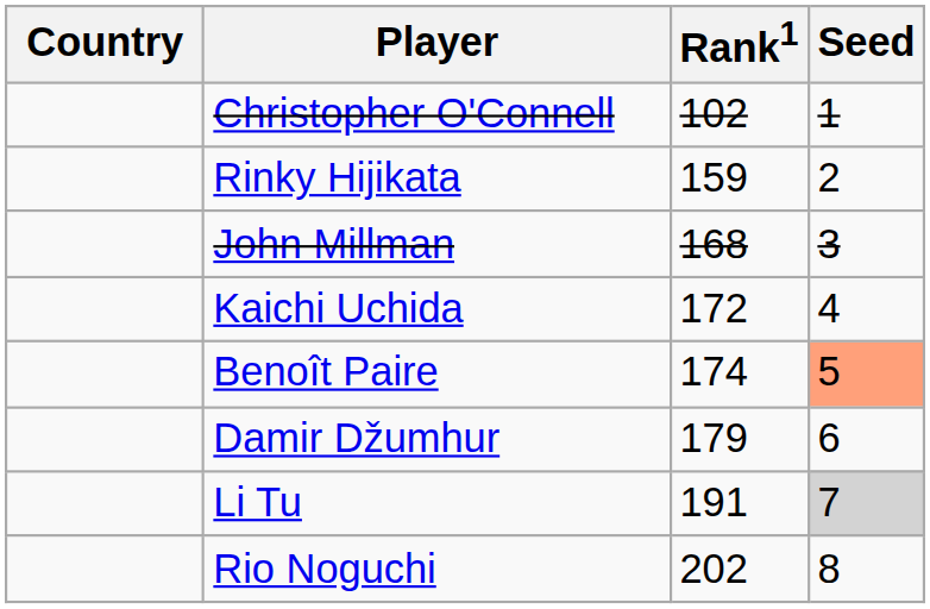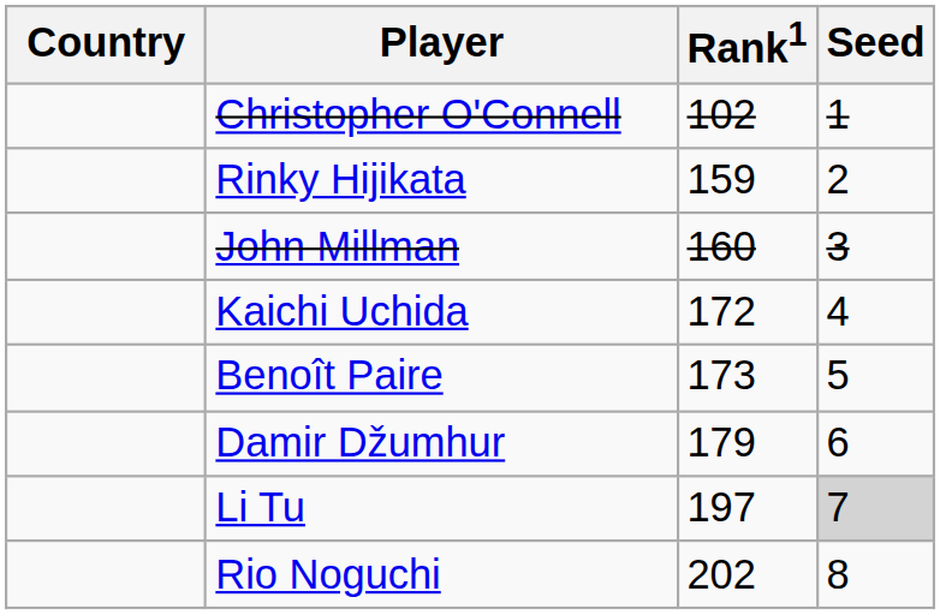 <table class="sortable wikitable">
 <tr>
 <th width="70">Country</th>
 <th width="175">Player</th>
 <th>Rank<sup>1</sup></th>
 <th>Seed</th>
 </tr>
 <tr>
 <td><s></s></td>
 <td><s><a href='#'>Christopher O'Connell</a></s></td>
 <td><s>102</s></td>
 <td><s>1</s></td>
 </tr>
 <tr>
 <td></td>
 <td><a href='#'>Rinky Hijikata</a></td>
 <td>159</td>
 <td>2</td>
 </tr>
 <tr>
 <td><s></s></td>
 <td><s><a href='#'>John Millman</a></s></td>
-<td><s>168</s></td>
+<td><s>160</s></td>
 <td><s>3</s></td>
 </tr>
 <tr>
 <td></td>
 <td><a href='#'>Kaichi Uchida</a></td>
 <td>172</td>
 <td>4</td>
 </tr>
 <tr>
 <td></td>
 <td><a href='#'>Benoît Paire</a></td>
-<td>174</td>
-<td style="background: lightsalmon;">5</td>
+<td>173</td>
+<td>5</td>
 </tr>
 <tr>
 <td></td>
 <td><a href='#'>Damir Džumhur</a></td>
 <td>179</td>
 <td>6</td>
 </tr>
 <tr>
 <td></td>
 <td><a href='#'>Li Tu</a></td>
-<td>191</td>
+<td>197</td>
 <td style="background: lightgrey;">7</td>
 </tr>
 <tr>
 <td></td>
 <td><a href='#'>Rio Noguchi</a></td>
 <td>202</td>
 <td>8</td>
 </tr>
 </table>
